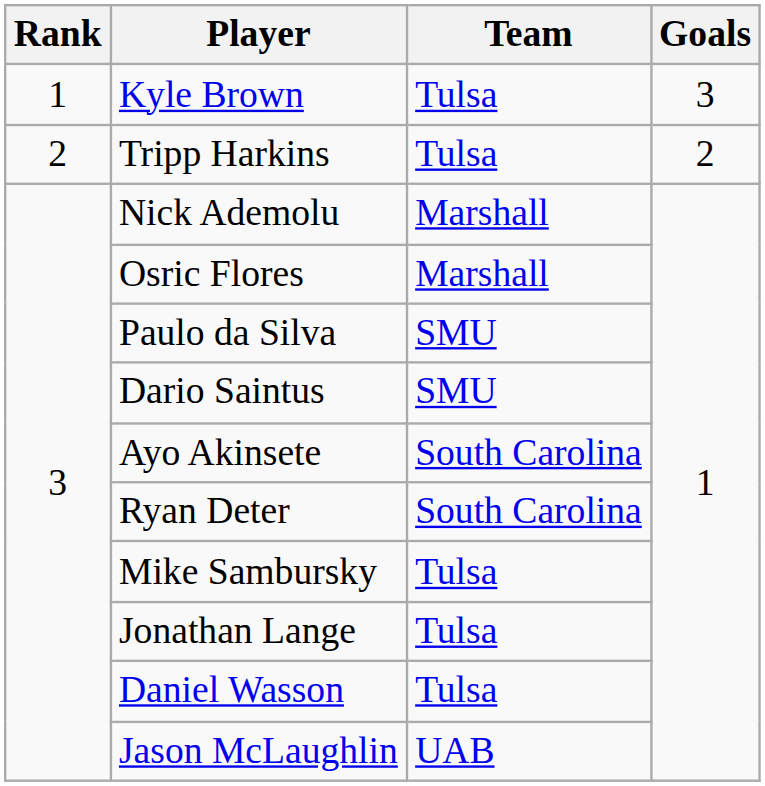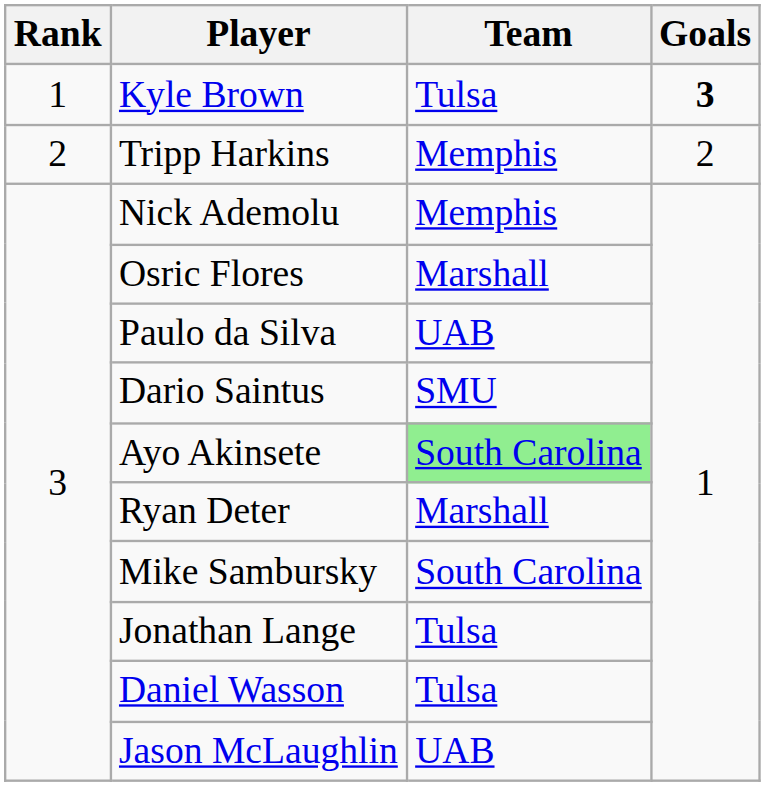 <table class="wikitable" style="text-align:center">
 <tr>
 <th>Rank</th>
 <th>Player</th>
 <th>Team</th>
 <th>Goals</th>
 </tr>
 <tr>
 <td>1</td>
 <td align=left><a href='#'>Kyle Brown</a></td>
 <td align=left><a href='#'>Tulsa</a></td>
-<td>3</td>
+<td><strong>3</strong></td>
 </tr>
 <tr>
 <td>2</td>
 <td align=left>Tripp Harkins</td>
-<td align=left><a href='#'>Tulsa</a></td>
+<td align=left><a href='#'>Memphis</a></td>
 <td>2</td>
 </tr>
 <tr>
 <td rowspan=10>3</td>
 <td align=left>Nick Ademolu</td>
-<td align=left><a href='#'>Marshall</a></td>
+<td align=left><a href='#'>Memphis</a></td>
 <td rowspan=10>1</td>
 </tr>
 <tr>
 <td align=left>Osric Flores</td>
 <td align=left><a href='#'>Marshall</a></td>
 </tr>
 <tr>
 <td align=left>Paulo da Silva</td>
-<td align=left><a href='#'>SMU</a></td>
+<td align=left><a href='#'>UAB</a></td>
 </tr>
 <tr>
 <td align=left>Dario Saintus</td>
 <td align=left><a href='#'>SMU</a></td>
 </tr>
 <tr>
 <td align=left>Ayo Akinsete</td>
-<td align=left><a href='#'>South Carolina</a></td>
+<td align=left style="background: lightgreen;"><a href='#'>South Carolina</a></td>
 </tr>
 <tr>
 <td align=left>Ryan Deter</td>
-<td align=left><a href='#'>South Carolina</a></td>
+<td align=left><a href='#'>Marshall</a></td>
 </tr>
 <tr>
 <td align=left>Mike Sambursky</td>
-<td align=left><a href='#'>Tulsa</a></td>
+<td align=left><a href='#'>South Carolina</a></td>
 </tr>
 <tr>
 <td align=left>Jonathan Lange</td>
 <td align=left><a href='#'>Tulsa</a></td>
 </tr>
 <tr>
 <td align=left><a href='#'>Daniel Wasson</a></td>
 <td align=left><a href='#'>Tulsa</a></td>
 </tr>
 <tr>
 <td align=left><a href='#'>Jason McLaughlin</a></td>
 <td align=left><a href='#'>UAB</a></td>
 </tr>
 </table>
